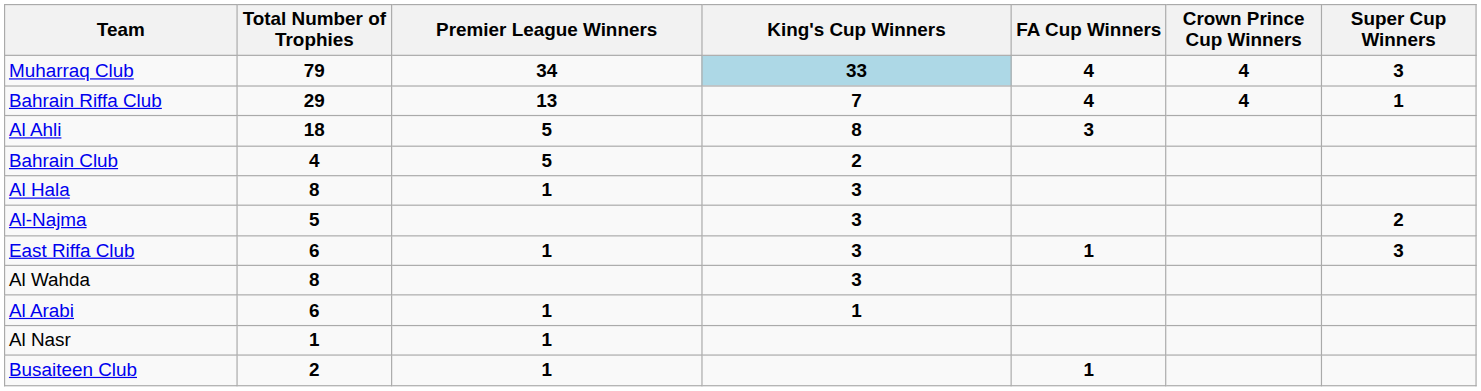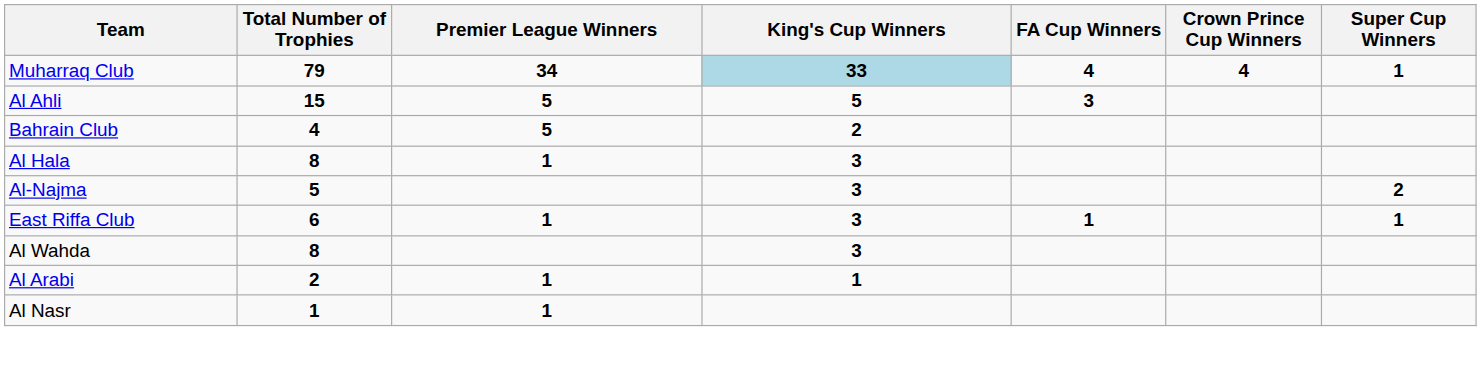 <table class="wikitable sortable" style="text-align:Center;">
 <tr>
 <th width=15%>Team</th>
 <th width=10%>Total Number of Trophies</th>
 <th width=20%>Premier League Winners</th>
 <th width=20%>King's Cup Winners</th>
 <th width=10%>FA Cup Winners</th>
 <th width=10%>Crown Prince Cup Winners</th>
 <th width=10%>Super Cup Winners</th>
 </tr>
 <tr>
 <td align=left><a href='#'>Muharraq Club</a></td>
 <td><strong>79</strong></td>
 <td><strong>34</strong></td>
 <td style="background: lightblue;"><strong>33</strong></td>
 <td><strong>4</strong></td>
 <td><strong>4</strong></td>
-<td><strong>3</strong></td>
-</tr>
-<tr>
-<td align=left><a href='#'>Bahrain Riffa Club</a></td>
-<td><strong>29</strong></td>
-<td><strong>13</strong></td>
-<td><strong>7</strong></td>
-<td><strong>4</strong></td>
-<td><strong>4</strong></td>
 <td><strong>1</strong></td>
 </tr>
 <tr>
 <td align=left><a href='#'>Al Ahli</a></td>
-<td><strong>18</strong></td>
+<td><strong>15</strong></td>
 <td><strong>5</strong></td>
-<td><strong>8</strong></td>
+<td><strong>5</strong></td>
 <td><strong>3</strong></td>
 <td></td>
 <td></td>
 </tr>
 <tr>
 <td align=left><a href='#'>Bahrain Club</a></td>
 <td><strong>4</strong></td>
 <td><strong>5</strong></td>
 <td><strong>2</strong></td>
 <td></td>
 <td></td>
 <td></td>
 </tr>
 <tr>
 <td align=left><a href='#'>Al Hala</a></td>
 <td><strong>8</strong></td>
 <td><strong>1</strong></td>
 <td><strong>3</strong></td>
 <td></td>
 <td></td>
 <td></td>
 </tr>
 <tr>
 <td align=left><a href='#'>Al-Najma</a></td>
 <td><strong>5</strong></td>
 <td></td>
 <td><strong>3</strong></td>
 <td></td>
 <td></td>
 <td><strong>2</strong></td>
 </tr>
 <tr>
 <td align=left><a href='#'>East Riffa Club</a></td>
 <td><strong>6</strong></td>
 <td><strong>1</strong></td>
 <td><strong>3</strong></td>
 <td><strong>1</strong></td>
 <td></td>
-<td><strong>3</strong></td>
+<td><strong>1</strong></td>
 </tr>
 <tr>
 <td align=left>Al Wahda</td>
 <td><strong>8</strong></td>
 <td></td>
 <td><strong>3</strong></td>
 <td></td>
 <td></td>
 <td></td>
 </tr>
 <tr>
 <td align=left><a href='#'>Al Arabi</a></td>
-<td><strong>6</strong></td>
+<td><strong>2</strong></td>
 <td><strong>1</strong></td>
 <td><strong>1</strong></td>
 <td></td>
 <td></td>
 <td></td>
 </tr>
 <tr>
 <td align=left>Al Nasr</td>
 <td><strong>1</strong></td>
 <td><strong>1</strong></td>
 <td></td>
 <td></td>
 <td></td>
 <td></td>
 </tr>
-<tr>
-<td align=left><a href='#'>Busaiteen Club</a></td>
-<td><strong>2</strong></td>
-<td><strong>1</strong></td>
-<td></td>
-<td><strong>1</strong></td>
-<td></td>
-<td></td>
-</tr>
 </table>
